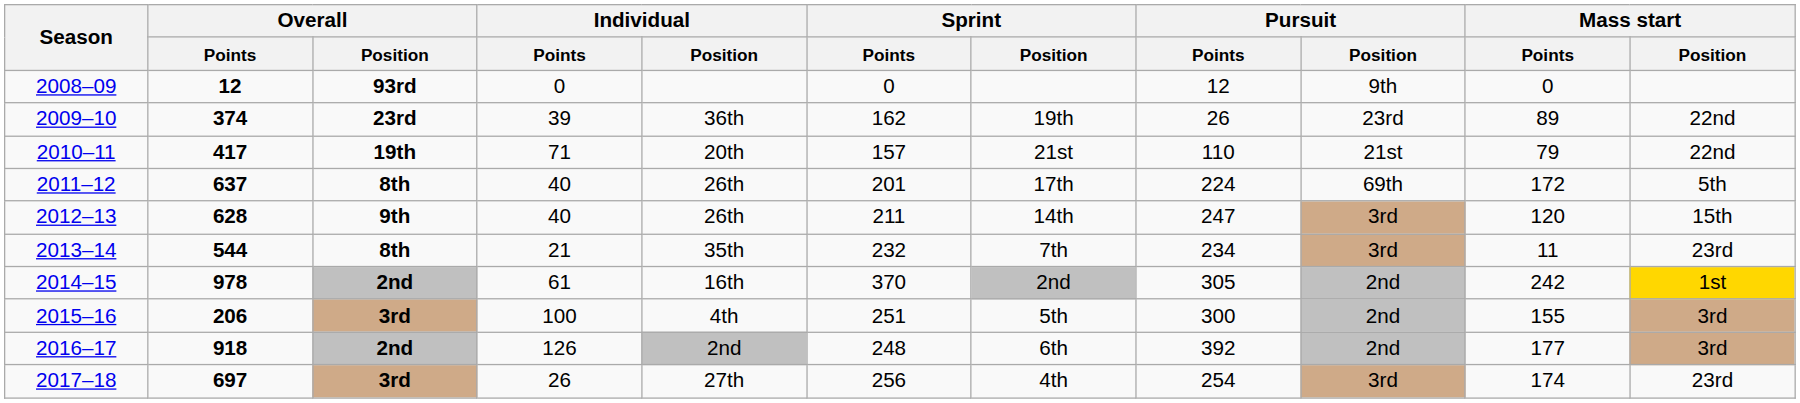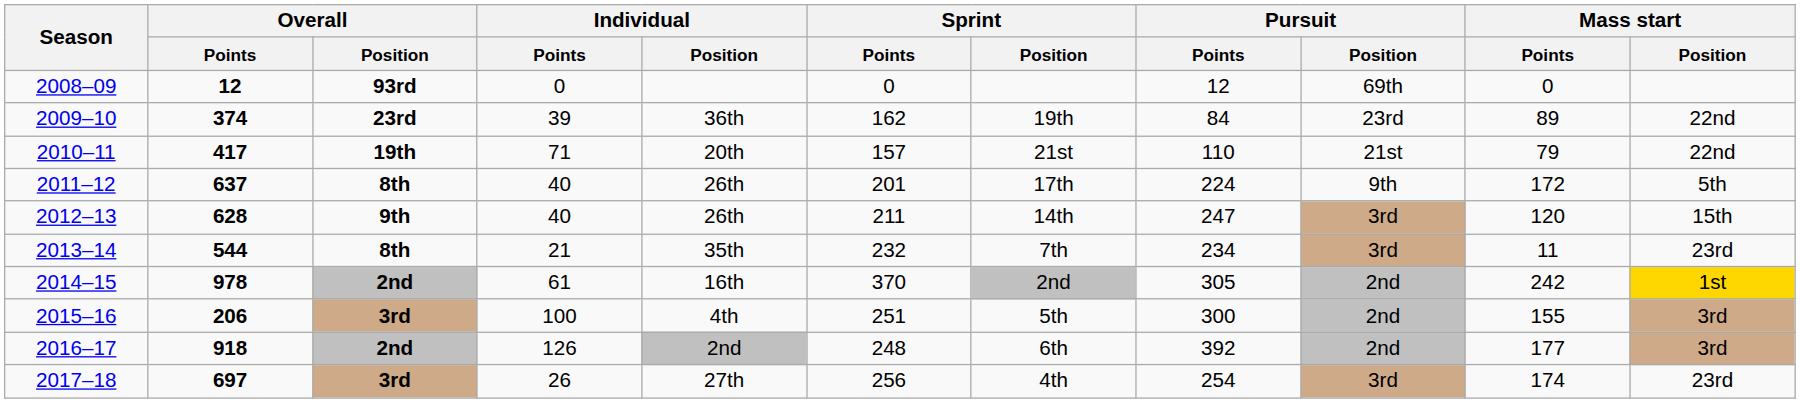 <table class="wikitable" style="text-align:center;" width="70%">
 <tr class="hintergrundfarbe5">
 <th rowspan="2" style="width:4%;">Season</th>
 <th colspan="2">Overall</th>
 <th colspan="2">Individual</th>
 <th colspan="2">Sprint</th>
 <th colspan="2">Pursuit</th>
 <th colspan="2">Mass start</th>
 </tr>
 <tr class="hintergrundfarbe5">
 <th style="width:5%;"><small>Points</small></th>
 <th style="width:5%;"><small>Position</small></th>
 <th style="width:5%;"><small>Points</small></th>
 <th style="width:5%;"><small>Position</small></th>
 <th style="width:5%;"><small>Points</small></th>
 <th style="width:5%;"><small>Position</small></th>
 <th style="width:5%;"><small>Points</small></th>
 <th style="width:5%;"><small>Position</small></th>
 <th style="width:5%;"><small>Points</small></th>
 <th style="width:5%;"><small>Position</small></th>
 </tr>
 <tr>
 <td><a href='#'>2008–09</a></td>
 <td><strong>12</strong></td>
 <td><strong>93rd</strong></td>
 <td>0</td>
 <td></td>
 <td>0</td>
 <td></td>
 <td>12</td>
-<td>9th</td>
+<td>69th</td>
 <td>0</td>
 <td></td>
 </tr>
 <tr>
 <td><a href='#'>2009–10</a></td>
 <td><strong>374</strong></td>
 <td><strong>23rd</strong></td>
 <td>39</td>
 <td>36th</td>
 <td>162</td>
 <td>19th</td>
-<td>26</td>
+<td>84</td>
 <td>23rd</td>
 <td>89</td>
 <td>22nd</td>
 </tr>
 <tr>
 <td><a href='#'>2010–11</a></td>
 <td><strong>417</strong></td>
 <td><strong>19th</strong></td>
 <td>71</td>
 <td>20th</td>
 <td>157</td>
 <td>21st</td>
 <td>110</td>
 <td>21st</td>
 <td>79</td>
 <td>22nd</td>
 </tr>
 <tr>
 <td><a href='#'>2011–12</a></td>
 <td><strong>637</strong></td>
 <td><strong>8th</strong></td>
 <td>40</td>
 <td>26th</td>
 <td>201</td>
 <td>17th</td>
 <td>224</td>
-<td>69th</td>
+<td>9th</td>
 <td>172</td>
 <td>5th</td>
 </tr>
 <tr>
 <td><a href='#'>2012–13</a></td>
 <td><strong>628</strong></td>
 <td><strong>9th</strong></td>
 <td>40</td>
 <td>26th</td>
 <td>211</td>
 <td>14th</td>
 <td>247</td>
 <td style="background:#cfaa88;">3rd</td>
 <td>120</td>
 <td>15th</td>
 </tr>
 <tr>
 <td><a href='#'>2013–14</a></td>
 <td><strong>544</strong></td>
 <td><strong>8th</strong></td>
 <td>21</td>
 <td>35th</td>
 <td>232</td>
 <td>7th</td>
 <td>234</td>
 <td style="background:#cfaa88;">3rd</td>
 <td>11</td>
 <td>23rd</td>
 </tr>
 <tr>
 <td><a href='#'>2014–15</a></td>
 <td><strong>978</strong></td>
 <td style="background:silver;"><strong>2nd</strong></td>
 <td>61</td>
 <td>16th</td>
 <td>370</td>
 <td style="background:silver;">2nd</td>
 <td>305</td>
 <td style="background:silver;">2nd</td>
 <td>242</td>
 <td style="background:gold;">1st</td>
 </tr>
 <tr>
 <td><a href='#'>2015–16</a></td>
 <td><strong>206</strong></td>
 <td style="background:#cfaa88;"><strong>3rd</strong></td>
 <td>100</td>
 <td>4th</td>
 <td>251</td>
 <td>5th</td>
 <td>300</td>
 <td style="background:silver;">2nd</td>
 <td>155</td>
 <td style="background:#cfaa88;">3rd</td>
 </tr>
 <tr>
 <td><a href='#'>2016–17</a></td>
 <td><strong>918</strong></td>
 <td style="background:silver;"><strong>2nd</strong></td>
 <td>126</td>
 <td style="background:silver;">2nd</td>
 <td>248</td>
 <td>6th</td>
 <td>392</td>
 <td style="background:silver;">2nd</td>
 <td>177</td>
 <td style="background:#cfaa88;">3rd</td>
 </tr>
 <tr>
 <td><a href='#'>2017–18</a></td>
 <td><strong>697</strong></td>
 <td style="background:#cfaa88;"><strong>3rd</strong></td>
 <td>26</td>
 <td>27th</td>
 <td>256</td>
 <td>4th</td>
 <td>254</td>
 <td style="background:#cfaa88;">3rd</td>
 <td>174</td>
 <td>23rd</td>
 </tr>
 </table>
